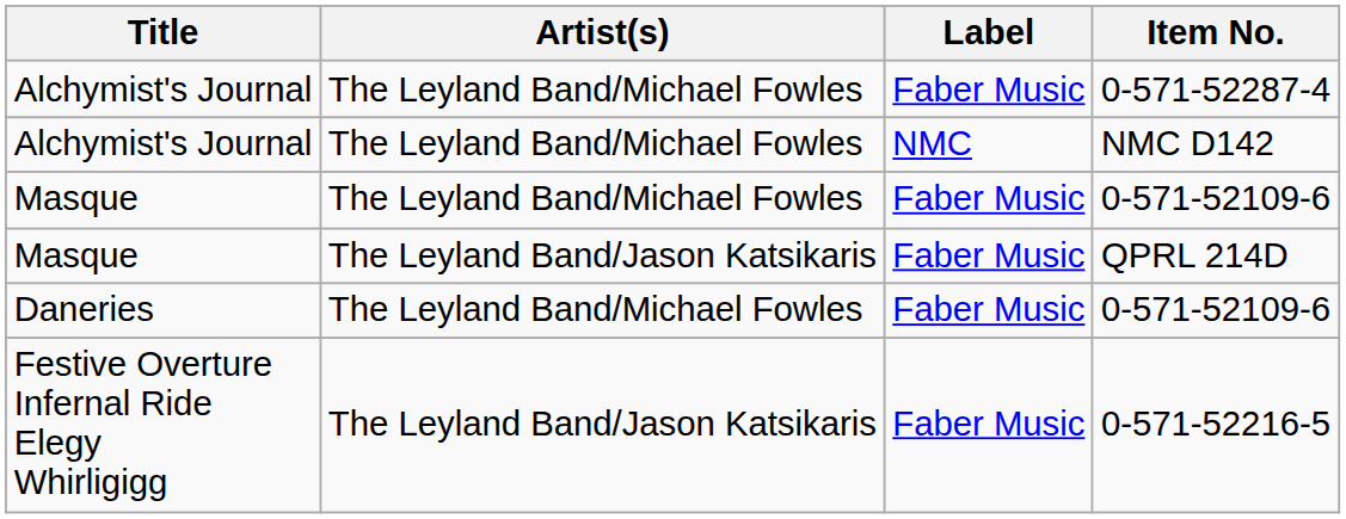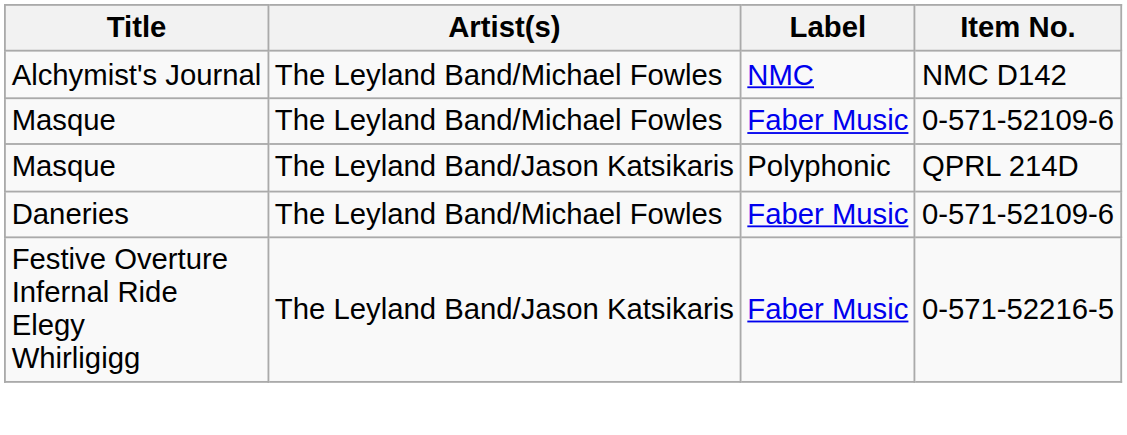 <table class="wikitable">
 <tr>
 <th>Title</th>
 <th>Artist(s)</th>
 <th>Label</th>
 <th>Item No.</th>
-</tr>
-<tr>
-<td>Alchymist's Journal</td>
-<td>The Leyland Band/Michael Fowles</td>
-<td><a href='#'>Faber Music</a></td>
-<td>0-571-52287-4</td>
 </tr>
 <tr>
 <td>Alchymist's Journal</td>
 <td>The Leyland Band/Michael Fowles</td>
 <td><a href='#'>NMC</a></td>
 <td>NMC D142</td>
 </tr>
 <tr>
 <td>Masque</td>
 <td>The Leyland Band/Michael Fowles</td>
 <td><a href='#'>Faber Music</a></td>
 <td>0-571-52109-6</td>
 </tr>
 <tr>
 <td>Masque</td>
 <td>The Leyland Band/Jason Katsikaris</td>
-<td><a href='#'>Faber Music</a></td>
+<td>Polyphonic</td>
 <td>QPRL 214D</td>
 </tr>
 <tr>
 <td>Daneries</td>
 <td>The Leyland Band/Michael Fowles</td>
 <td><a href='#'>Faber Music</a></td>
 <td>0-571-52109-6</td>
 </tr>
 <tr>
 <td>Festive Overture<br>Infernal Ride<br>Elegy<br>Whirligigg</td>
 <td>The Leyland Band/Jason Katsikaris</td>
 <td><a href='#'>Faber Music</a></td>
 <td>0-571-52216-5</td>
 </tr>
 </table>
